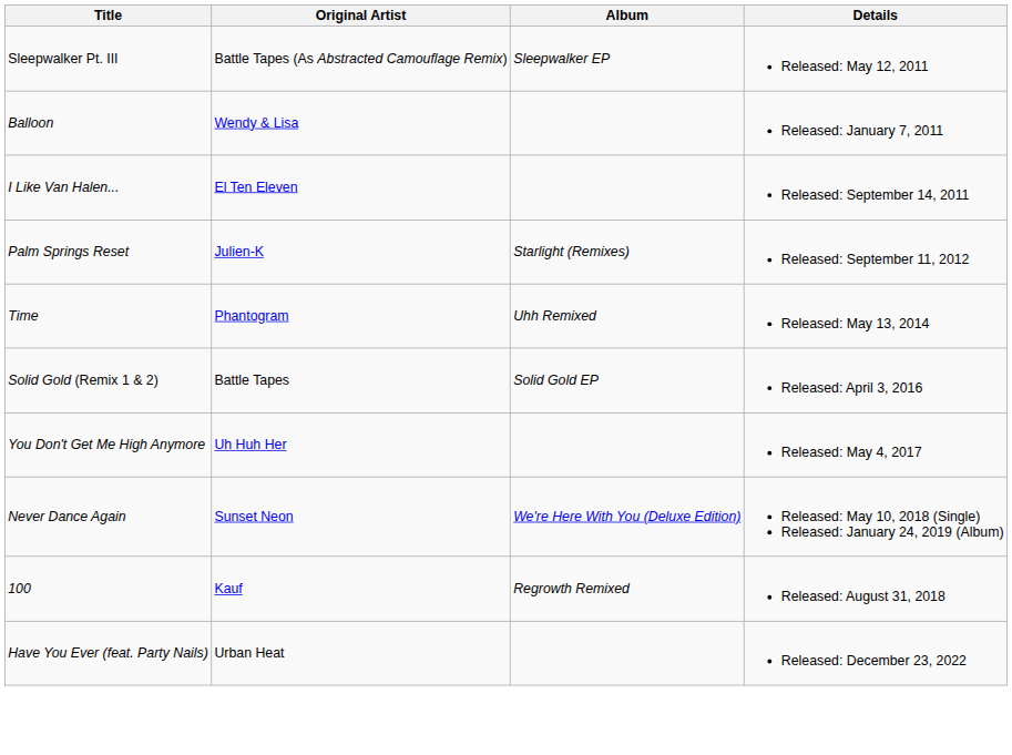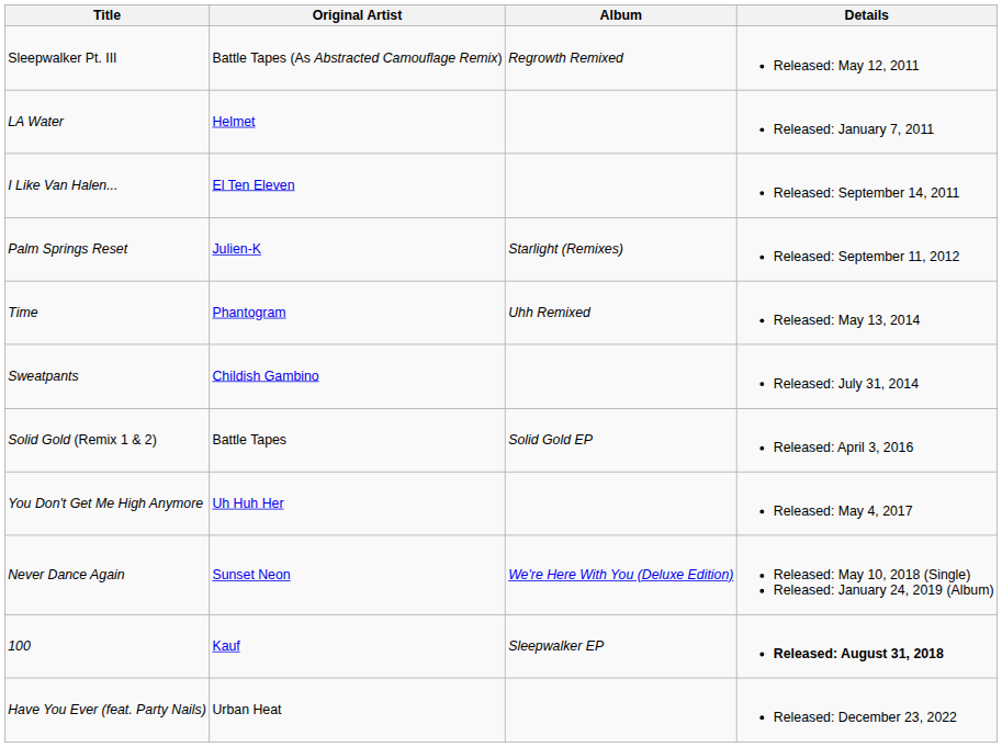 <table class="wikitable">
 <tr>
 <th>Title</th>
 <th>Original Artist</th>
 <th>Album</th>
 <th>Details</th>
 </tr>
 <tr>
 <td>Sleepwalker Pt. III</td>
 <td>Battle Tapes (As <em>Abstracted Camouflage Remix</em>)</td>
-<td><em>Sleepwalker EP</em></td>
+<td><em>Regrowth Remixed</em></td>
 <td><br><ul><li>Released: May 12, 2011</li></ul></td>
 </tr>
 <tr>
-<td><em>Balloon</em></td>
-<td><a href='#'>Wendy & Lisa</a></td>
+<td><em>LA Water</em></td>
+<td><a href='#'>Helmet</a></td>
 <td></td>
 <td><br><ul><li>Released: January 7, 2011</li></ul></td>
 </tr>
 <tr>
 <td><em>I Like Van Halen...</em></td>
 <td><a href='#'>El Ten Eleven</a></td>
 <td></td>
 <td><br><ul><li>Released: September 14, 2011</li></ul></td>
 </tr>
 <tr>
 <td><em>Palm Springs Reset</em></td>
 <td><a href='#'>Julien-K</a></td>
 <td><em>Starlight (Remixes)</em></td>
 <td><br><ul><li>Released: September 11, 2012</li></ul></td>
 </tr>
 <tr>
 <td><em>Time</em></td>
 <td><a href='#'>Phantogram</a></td>
 <td><em>Uhh Remixed</em></td>
 <td><br><ul><li>Released: May 13, 2014</li></ul></td>
 </tr>
 <tr>
+<td><em>Sweatpants</em></td>
+<td><a href='#'>Childish Gambino</a></td>
+<td></td>
+<td><br><ul><li>Released: July 31, 2014</li></ul></td>
+</tr>
+<tr>
 <td><em>Solid Gold</em> (Remix 1 & 2)</td>
 <td>Battle Tapes</td>
 <td><em>Solid Gold EP</em></td>
 <td><br><ul><li>Released: April 3, 2016</li></ul></td>
 </tr>
 <tr>
 <td><em>You Don't Get Me High Anymore</em></td>
 <td><a href='#'>Uh Huh Her</a></td>
 <td></td>
 <td><br><ul><li>Released: May 4, 2017</li></ul></td>
 </tr>
 <tr>
 <td><em>Never Dance Again</em></td>
 <td><a href='#'>Sunset Neon</a></td>
 <td><em><a href='#'>We're Here With You (Deluxe Edition)</a></em></td>
 <td><br><ul><li>Released: May 10, 2018 (Single)</li><li>Released: January 24, 2019 (Album)</li></ul></td>
 </tr>
 <tr>
 <td><em>100</em></td>
 <td><a href='#'>Kauf</a></td>
-<td><em>Regrowth Remixed</em></td>
-<td><br><ul><li>Released: August 31, 2018</li></ul></td>
+<td><em>Sleepwalker EP</em></td>
+<td><strong><br><ul><li>Released: August 31, 2018</li></ul></strong></td>
 </tr>
 <tr>
 <td><em>Have You Ever (feat. Party Nails)</em></td>
 <td>Urban Heat</td>
 <td></td>
 <td><br><ul><li>Released: December 23, 2022</li></ul></td>
 </tr>
 </table>
